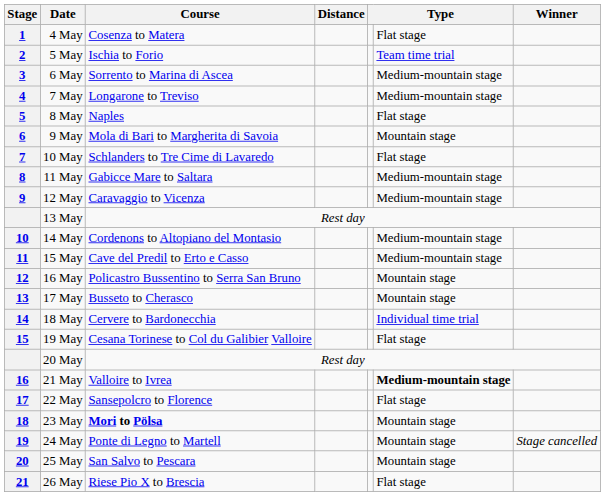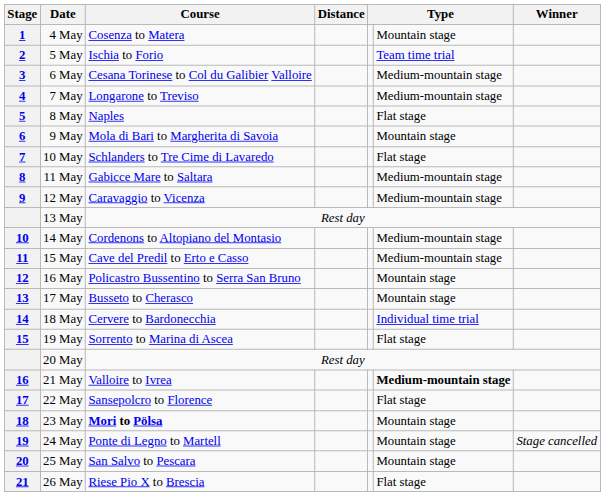 <table class="wikitable">
 <tr>
 <th>Stage</th>
 <th>Date</th>
 <th>Course</th>
 <th>Distance</th>
 <th colspan="2">Type</th>
 <th>Winner</th>
 </tr>
 <tr>
 <th style="text-align:center"><a href='#'>1</a></th>
 <td align=right>4 May</td>
 <td><a href='#'>Cosenza</a> to <a href='#'>Matera</a></td>
 <td style="text-align:center;"></td>
 <td></td>
-<td>Flat stage</td>
+<td>Mountain stage</td>
 <td></td>
 </tr>
 <tr>
 <th style="text-align:center"><a href='#'>2</a></th>
 <td align=right>5 May</td>
 <td><a href='#'>Ischia</a> to <a href='#'>Forio</a></td>
 <td style="text-align:center;"></td>
 <td></td>
 <td><a href='#'>Team time trial</a></td>
 <td></td>
 </tr>
 <tr>
 <th style="text-align:center"><a href='#'>3</a></th>
 <td align=right>6 May</td>
-<td><a href='#'>Sorrento</a> to <a href='#'>Marina di Ascea</a></td>
+<td><a href='#'>Cesana Torinese</a> to <a href='#'>Col du Galibier</a> <a href='#'>Valloire</a></td>
 <td style="text-align:center;"></td>
 <td></td>
 <td>Medium-mountain stage</td>
 <td></td>
 </tr>
 <tr>
 <th style="text-align:center"><a href='#'>4</a></th>
 <td align=right>7 May</td>
 <td><a href='#'>Longarone</a> to <a href='#'>Treviso</a></td>
 <td style="text-align:center;"></td>
 <td></td>
 <td>Medium-mountain stage</td>
 <td></td>
 </tr>
 <tr>
 <th style="text-align:center"><a href='#'>5</a></th>
 <td align=right>8 May</td>
 <td><a href='#'>Naples</a></td>
 <td style="text-align:center;"></td>
 <td></td>
 <td>Flat stage</td>
 <td></td>
 </tr>
 <tr>
 <th style="text-align:center"><a href='#'>6</a></th>
 <td align=right>9 May</td>
 <td><a href='#'>Mola di Bari</a> to <a href='#'>Margherita di Savoia</a></td>
 <td style="text-align:center;"></td>
 <td></td>
 <td>Mountain stage</td>
 <td></td>
 </tr>
 <tr>
 <th style="text-align:center"><a href='#'>7</a></th>
 <td align=right>10 May</td>
 <td><a href='#'>Schlanders</a> to <a href='#'>Tre Cime di Lavaredo</a></td>
 <td style="text-align:center;"></td>
 <td></td>
 <td>Flat stage</td>
 <td></td>
 </tr>
 <tr>
 <th style="text-align:center"><a href='#'>8</a></th>
 <td align=right>11 May</td>
 <td><a href='#'>Gabicce Mare</a> to <a href='#'>Saltara</a></td>
 <td style="text-align:center;"></td>
 <td></td>
 <td>Medium-mountain stage</td>
 <td></td>
 </tr>
 <tr>
 <th style="text-align:center"><a href='#'>9</a></th>
 <td align=right>12 May</td>
 <td><a href='#'>Caravaggio</a> to <a href='#'>Vicenza</a></td>
 <td style="text-align:center;"></td>
 <td></td>
 <td>Medium-mountain stage</td>
 <td></td>
 </tr>
 <tr>
 <th></th>
 <td style="text-align:right;">13 May</td>
 <td colspan="6" style="text-align:center;"><em>Rest day</em></td>
 </tr>
 <tr>
 <th style="text-align:center"><a href='#'>10</a></th>
 <td align=right>14 May</td>
 <td><a href='#'>Cordenons</a> to <a href='#'>Altopiano del Montasio</a></td>
 <td style="text-align:center;"></td>
 <td></td>
 <td>Medium-mountain stage</td>
 <td></td>
 </tr>
 <tr>
 <th style="text-align:center"><a href='#'>11</a></th>
 <td align=right>15 May</td>
 <td><a href='#'>Cave del Predil</a> to <a href='#'>Erto e Casso</a></td>
 <td style="text-align:center;"></td>
 <td></td>
 <td>Medium-mountain stage</td>
 <td></td>
 </tr>
 <tr>
 <th style="text-align:center"><a href='#'>12</a></th>
 <td align=right>16 May</td>
 <td><a href='#'>Policastro Bussentino</a> to <a href='#'>Serra San Bruno</a></td>
 <td style="text-align:center;"></td>
 <td></td>
 <td>Mountain stage</td>
 <td></td>
 </tr>
 <tr>
 <th style="text-align:center"><a href='#'>13</a></th>
 <td align=right>17 May</td>
 <td><a href='#'>Busseto</a> to <a href='#'>Cherasco</a></td>
 <td style="text-align:center;"></td>
 <td></td>
 <td>Mountain stage</td>
 <td></td>
 </tr>
 <tr>
 <th style="text-align:center"><a href='#'>14</a></th>
 <td align=right>18 May</td>
 <td><a href='#'>Cervere</a> to <a href='#'>Bardonecchia</a></td>
 <td style="text-align:center;"></td>
 <td></td>
 <td><a href='#'>Individual time trial</a></td>
 <td><s></s><br></td>
 </tr>
 <tr>
 <th style="text-align:center"><a href='#'>15</a></th>
 <td align=right>19 May</td>
-<td><a href='#'>Cesana Torinese</a> to <a href='#'>Col du Galibier</a> <a href='#'>Valloire</a></td>
+<td><a href='#'>Sorrento</a> to <a href='#'>Marina di Ascea</a></td>
 <td style="text-align:center;"></td>
 <td></td>
 <td>Flat stage</td>
 <td></td>
 </tr>
 <tr>
 <th></th>
 <td style="text-align:right;">20 May</td>
 <td colspan="6" style="text-align:center;"><em>Rest day</em></td>
 </tr>
 <tr>
 <th style="text-align:center"><a href='#'>16</a></th>
 <td align=right>21 May</td>
 <td><a href='#'>Valloire</a> to <a href='#'>Ivrea</a></td>
 <td style="text-align:center;"></td>
 <td></td>
 <td><strong>Medium-mountain stage</strong></td>
 <td></td>
 </tr>
 <tr>
 <th style="text-align:center"><a href='#'>17</a></th>
 <td align=right>22 May</td>
 <td><a href='#'>Sansepolcro</a> to <a href='#'>Florence</a></td>
 <td style="text-align:center;"></td>
 <td></td>
 <td>Flat stage</td>
 <td></td>
 </tr>
 <tr>
 <th style="text-align:center"><a href='#'>18</a></th>
 <td align=right>23 May</td>
 <td><strong><a href='#'>Mori</a> to <a href='#'>Pölsa</a></strong></td>
 <td style="text-align:center;"></td>
 <td></td>
 <td>Mountain stage</td>
 <td></td>
 </tr>
 <tr>
 <th style="text-align:center"><a href='#'>19</a></th>
 <td align=right>24 May</td>
 <td><a href='#'>Ponte di Legno</a> to <a href='#'>Martell</a></td>
 <td style="text-align:center;"><del>  </del></td>
 <td></td>
 <td>Mountain stage</td>
 <td><em>Stage cancelled</em></td>
 </tr>
 <tr>
 <th style="text-align:center"><a href='#'>20</a></th>
 <td align=right>25 May</td>
 <td><a href='#'>San Salvo</a> to <a href='#'>Pescara</a></td>
 <td style="text-align:center;"></td>
 <td></td>
 <td>Mountain stage</td>
 <td></td>
 </tr>
 <tr>
 <th style="text-align:center"><a href='#'>21</a></th>
 <td align=right>26 May</td>
 <td><a href='#'>Riese Pio X</a> to <a href='#'>Brescia</a></td>
 <td style="text-align:center;"></td>
 <td></td>
 <td>Flat stage</td>
 <td></td>
 </tr>
 </table>
